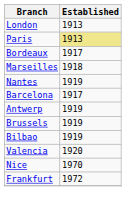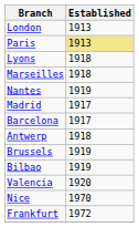 <table class="wikitable" style="text-align:left">
 <tr>
 <th>Branch</th>
 <th>Established</th>
 </tr>
 <tr>
 <td><a href='#'>London</a></td>
 <td>1913</td>
 </tr>
 <tr>
 <td><a href='#'>Paris</a></td>
 <td style="background: khaki;">1913</td>
 </tr>
 <tr>
-<td><a href='#'>Bordeaux</a></td>
-<td>1917</td>
+<td><a href='#'>Lyons</a></td>
+<td>1918</td>
 </tr>
 <tr>
 <td><a href='#'>Marseilles</a></td>
 <td>1918</td>
 </tr>
 <tr>
 <td><a href='#'>Nantes</a></td>
 <td>1919</td>
 </tr>
 <tr>
+<td><a href='#'>Madrid</a></td>
+<td>1917</td>
+</tr>
+<tr>
 <td><a href='#'>Barcelona</a></td>
 <td>1917</td>
 </tr>
 <tr>
 <td><a href='#'>Antwerp</a></td>
-<td>1919</td>
+<td>1918</td>
 </tr>
 <tr>
 <td><a href='#'>Brussels</a></td>
 <td>1919</td>
 </tr>
 <tr>
 <td><a href='#'>Bilbao</a></td>
 <td>1919</td>
 </tr>
 <tr>
 <td><a href='#'>Valencia</a></td>
 <td>1920</td>
 </tr>
 <tr>
 <td><a href='#'>Nice</a></td>
 <td>1970</td>
 </tr>
 <tr>
 <td><a href='#'>Frankfurt</a></td>
 <td>1972</td>
 </tr>
 <tr>
 </tr>
 </table>
